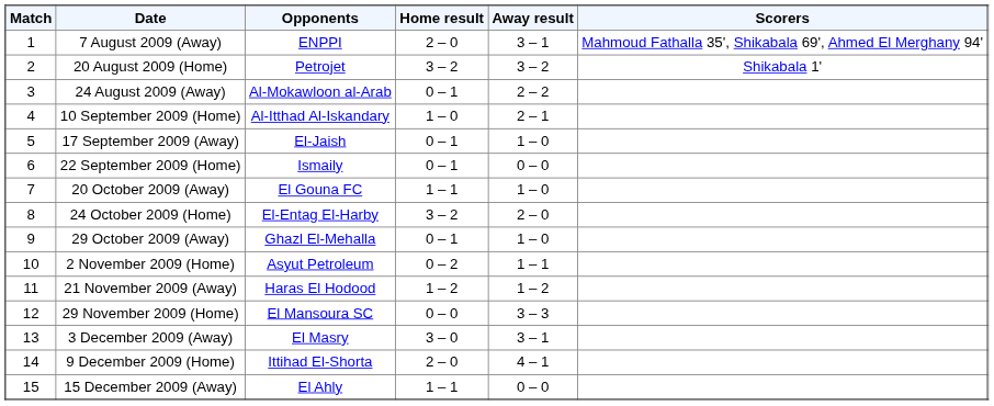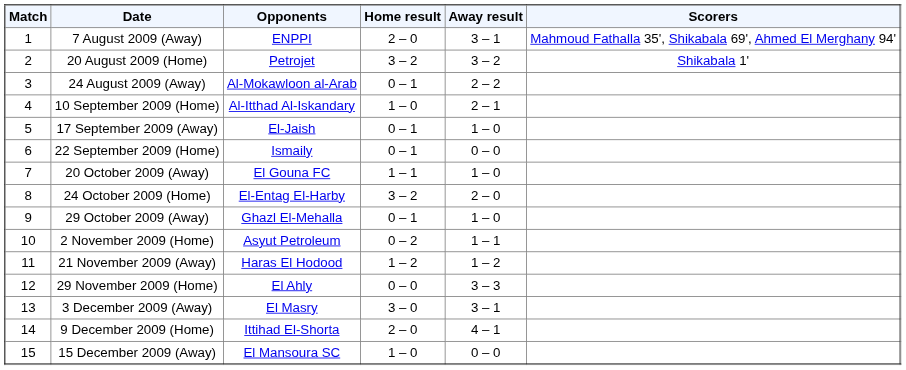 <table border="2" cellpadding="4" style="border-collapse:collapse; text-align:center;">
 <tr style="background:#f0f6ff;">
 <th>Match</th>
 <th>Date</th>
 <th>Opponents</th>
 <th>Home result</th>
 <th>Away result</th>
 <th>Scorers</th>
 </tr>
 <tr bgcolor=>
 <td>1</td>
 <td>7 August 2009 (Away)</td>
 <td><a href='#'>ENPPI</a></td>
 <td>2 – 0</td>
 <td>3 – 1</td>
 <td><a href='#'>Mahmoud Fathalla</a> 35', <a href='#'>Shikabala</a> 69', <a href='#'>Ahmed El Merghany</a> 94'</td>
 </tr>
 <tr bgcolor=>
 <td>2</td>
 <td>20 August 2009 (Home)</td>
 <td><a href='#'>Petrojet</a></td>
 <td>3 – 2</td>
 <td>3 – 2</td>
 <td><a href='#'>Shikabala</a> 1'</td>
 </tr>
 <tr bgcolor=>
 <td>3</td>
 <td>24 August 2009 (Away)</td>
 <td><a href='#'>Al-Mokawloon al-Arab</a></td>
 <td>0 – 1</td>
 <td>2 – 2</td>
 <td></td>
 </tr>
 <tr bgcolor=>
 <td>4</td>
 <td>10 September 2009 (Home)</td>
 <td><a href='#'>Al-Itthad Al-Iskandary</a></td>
 <td>1 – 0</td>
 <td>2 – 1</td>
 <td></td>
 </tr>
 <tr bgcolor=>
 <td>5</td>
 <td>17 September 2009 (Away)</td>
 <td><a href='#'>El-Jaish</a></td>
 <td>0 – 1</td>
 <td>1 – 0</td>
 <td></td>
 </tr>
 <tr bgcolor=>
 <td>6</td>
 <td>22 September 2009 (Home)</td>
 <td><a href='#'>Ismaily</a></td>
 <td>0 – 1</td>
 <td>0 – 0</td>
 <td></td>
 </tr>
 <tr bgcolor=>
 <td>7</td>
 <td>20 October 2009 (Away)</td>
 <td><a href='#'>El Gouna FC</a></td>
 <td>1 – 1</td>
 <td>1 – 0</td>
 <td></td>
 </tr>
 <tr bgcolor=>
 <td>8</td>
 <td>24 October 2009 (Home)</td>
 <td><a href='#'>El-Entag El-Harby</a></td>
 <td>3 – 2</td>
 <td>2 – 0</td>
 <td></td>
 </tr>
 <tr bgcolor=>
 <td>9</td>
 <td>29 October 2009 (Away)</td>
 <td><a href='#'>Ghazl El-Mehalla</a></td>
 <td>0 – 1</td>
 <td>1 – 0</td>
 <td></td>
 </tr>
 <tr bgcolor=>
 <td>10</td>
 <td>2 November 2009 (Home)</td>
 <td><a href='#'>Asyut Petroleum</a></td>
 <td>0 – 2</td>
 <td>1 – 1</td>
 <td></td>
 </tr>
 <tr bgcolor=>
 <td>11</td>
 <td>21 November 2009 (Away)</td>
 <td><a href='#'>Haras El Hodood</a></td>
 <td>1 – 2</td>
 <td>1 – 2</td>
 <td></td>
 </tr>
 <tr bgcolor=>
 <td>12</td>
 <td>29 November 2009 (Home)</td>
-<td><a href='#'>El Mansoura SC</a></td>
+<td><a href='#'>El Ahly</a></td>
 <td>0 – 0</td>
 <td>3 – 3</td>
 <td></td>
 </tr>
 <tr bgcolor=>
 <td>13</td>
 <td>3 December 2009 (Away)</td>
 <td><a href='#'>El Masry</a></td>
 <td>3 – 0</td>
 <td>3 – 1</td>
 <td></td>
 </tr>
 <tr bgcolor=>
 <td>14</td>
 <td>9 December 2009 (Home)</td>
 <td><a href='#'>Ittihad El-Shorta</a></td>
 <td>2 – 0</td>
 <td>4 – 1</td>
 <td></td>
 </tr>
 <tr bgcolor=>
 <td>15</td>
 <td>15 December 2009 (Away)</td>
-<td><a href='#'>El Ahly</a></td>
-<td>1 – 1</td>
+<td><a href='#'>El Mansoura SC</a></td>
+<td>1 – 0</td>
 <td>0 – 0</td>
 <td></td>
 </tr>
 </table>
